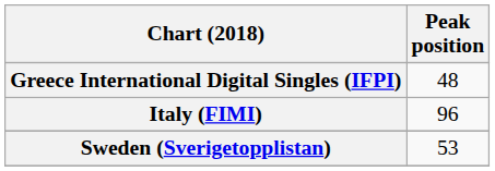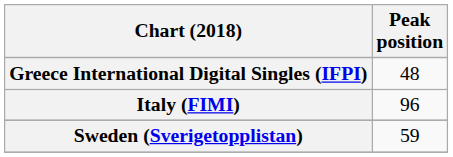 <table class="wikitable sortable plainrowheaders" style="text-align:center">
 <tr>
 <th scope="col">Chart (2018)</th>
 <th scope="col">Peak<br> position</th>
 </tr>
 <tr>
 </tr>
 <tr>
 </tr>
 <tr>
 </tr>
 <tr>
 </tr>
 <tr>
 </tr>
 <tr>
 <th scope="row">Greece International Digital Singles (<a href='#'>IFPI</a>)</th>
 <td>48</td>
 </tr>
 <tr>
 <th scope="row">Italy (<a href='#'>FIMI</a>)</th>
 <td>96</td>
 </tr>
 <tr>
 </tr>
 <tr>
 </tr>
 <tr>
 </tr>
 <tr>
 <th scope="row">Sweden (<a href='#'>Sverigetopplistan</a>)</th>
-<td>53</td>
+<td>59</td>
 </tr>
 <tr>
 </tr>
 <tr>
 </tr>
 <tr>
 </tr>
 </table>
